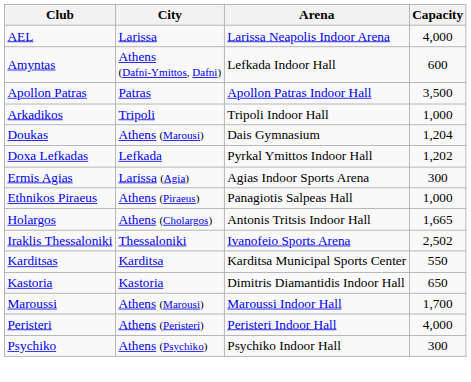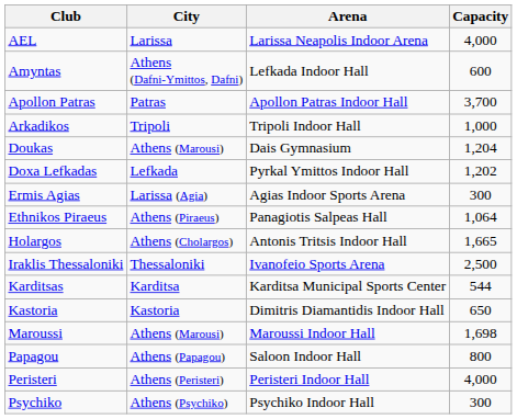 <table class="wikitable sortable">
 <tr>
 <th>Club</th>
 <th>City</th>
 <th>Arena</th>
 <th>Capacity</th>
 </tr>
 <tr>
 <td><a href='#'>AEL</a></td>
 <td><a href='#'>Larissa</a></td>
 <td><a href='#'>Larissa Neapolis Indoor Arena</a></td>
 <td style="text-align:center;">4,000</td>
 </tr>
 <tr>
 <td><a href='#'>Amyntas</a></td>
 <td><a href='#'>Athens</a> <br><small>(<a href='#'>Dafni-Ymittos</a>, <a href='#'>Dafni</a>)</small></td>
 <td>Lefkada Indoor Hall</td>
 <td style="text-align:center;">600</td>
 </tr>
 <tr>
 <td><a href='#'>Apollon Patras</a></td>
 <td><a href='#'>Patras</a></td>
 <td><a href='#'>Apollon Patras Indoor Hall</a></td>
-<td style="text-align:center;">3,500</td>
+<td style="text-align:center;">3,700</td>
 </tr>
 <tr>
 <td><a href='#'>Arkadikos</a></td>
 <td><a href='#'>Tripoli</a></td>
 <td>Tripoli Indoor Hall</td>
 <td style="text-align:center;">1,000</td>
 </tr>
 <tr>
 <td><a href='#'>Doukas</a></td>
 <td><a href='#'>Athens</a> <small>(<a href='#'>Marousi</a>)</small></td>
 <td>Dais Gymnasium</td>
 <td style="text-align:center;">1,204</td>
 </tr>
 <tr>
 <td><a href='#'>Doxa Lefkadas</a></td>
 <td><a href='#'>Lefkada</a></td>
 <td>Pyrkal Ymittos Indoor Hall</td>
 <td style="text-align:center;">1,202</td>
 </tr>
 <tr>
 <td><a href='#'>Ermis Agias</a></td>
 <td><a href='#'>Larissa</a> <small>(<a href='#'>Agia</a>)</small></td>
 <td>Agias Indoor Sports Arena</td>
 <td style="text-align:center;">300</td>
 </tr>
 <tr>
 <td><a href='#'>Ethnikos Piraeus</a></td>
 <td><a href='#'>Athens</a> <small>(<a href='#'>Piraeus</a>)</small></td>
 <td>Panagiotis Salpeas Hall</td>
-<td style="text-align:center;">1,000</td>
+<td style="text-align:center;">1,064</td>
 </tr>
 <tr>
 <td><a href='#'>Holargos</a></td>
 <td><a href='#'>Athens</a> <small>(<a href='#'>Cholargos</a>)</small></td>
 <td>Antonis Tritsis Indoor Hall</td>
 <td style="text-align:center;">1,665</td>
 </tr>
 <tr>
 <td><a href='#'>Iraklis Thessaloniki</a></td>
 <td><a href='#'>Thessaloniki</a></td>
 <td><a href='#'>Ivanofeio Sports Arena</a></td>
-<td style="text-align:center;">2,502</td>
+<td style="text-align:center;">2,500</td>
 </tr>
 <tr>
 <td><a href='#'>Karditsas</a></td>
 <td><a href='#'>Karditsa</a></td>
 <td>Karditsa Municipal Sports Center</td>
-<td style="text-align:center;">550</td>
+<td style="text-align:center;">544</td>
 </tr>
 <tr>
 <td><a href='#'>Kastoria</a></td>
 <td><a href='#'>Kastoria</a></td>
 <td>Dimitris Diamantidis Indoor Hall</td>
 <td style="text-align:center;">650</td>
 </tr>
 <tr>
 <td><a href='#'>Maroussi</a></td>
 <td><a href='#'>Athens</a> <small>(<a href='#'>Marousi</a>)</small></td>
 <td><a href='#'>Maroussi Indoor Hall</a></td>
-<td style="text-align:center;">1,700</td>
+<td style="text-align:center;">1,698</td>
+</tr>
+<tr>
+<td><a href='#'>Papagou</a></td>
+<td><a href='#'>Athens</a> <small>(<a href='#'>Papagou</a>)</small></td>
+<td>Saloon Indoor Hall</td>
+<td style="text-align:center;">800</td>
 </tr>
 <tr>
 <td><a href='#'>Peristeri</a></td>
 <td><a href='#'>Athens</a> <small>(<a href='#'>Peristeri</a>)</small></td>
 <td><a href='#'>Peristeri Indoor Hall</a></td>
 <td style="text-align:center;">4,000</td>
 </tr>
 <tr>
 <td><a href='#'>Psychiko</a></td>
 <td><a href='#'>Athens</a> <small>(<a href='#'>Psychiko</a>)</small></td>
 <td>Psychiko Indoor Hall</td>
 <td style="text-align:center;">300</td>
 </tr>
 </table>
